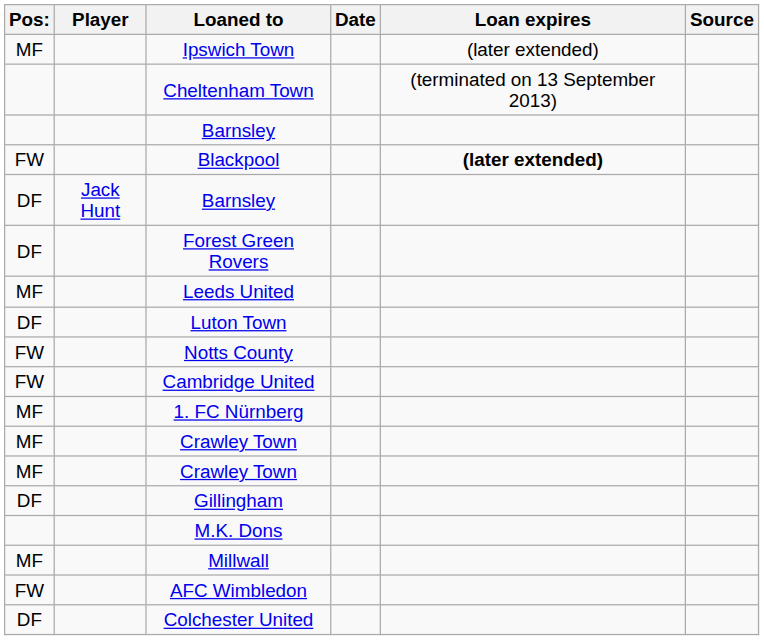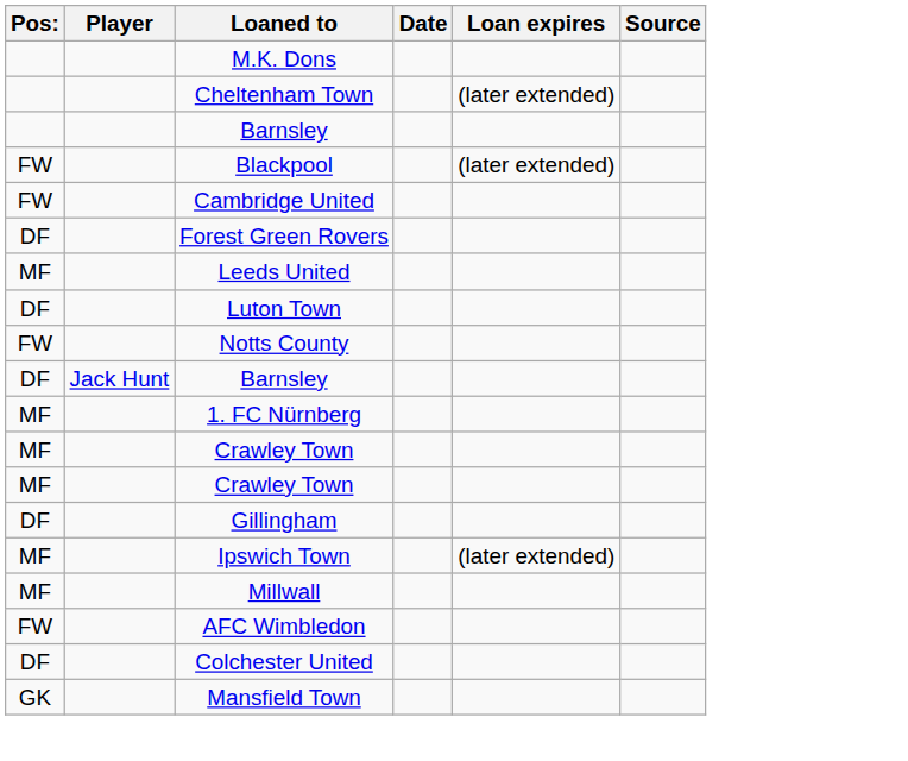 <table class="wikitable sortable" style="text-align:center; font-size:95%;">
 <tr>
 <th>Pos:</th>
 <th>Player</th>
 <th>Loaned to</th>
 <th>Date</th>
 <th>Loan expires</th>
 <th>Source</th>
 </tr>
 <tr>
-<td style="text-align:center;">MF</td>
+<td style="text-align:center;"></td>
 <td></td>
-<td> <a href='#'>Ipswich Town</a></td>
+<td> <a href='#'>M.K. Dons</a></td>
 <td></td>
-<td> (later extended)</td>
+<td></td>
 <td></td>
 </tr>
 <tr>
 <td style="text-align:center;"></td>
 <td></td>
 <td> <a href='#'>Cheltenham Town</a></td>
 <td></td>
-<td> (terminated on 13 September 2013)</td>
+<td> (later extended)</td>
 <td></td>
 </tr>
 <tr>
 <td style="text-align:center;"></td>
 <td></td>
 <td> <a href='#'>Barnsley</a></td>
 <td></td>
 <td></td>
 <td></td>
 </tr>
 <tr>
 <td style="text-align:center;">FW</td>
 <td></td>
 <td> <a href='#'>Blackpool</a></td>
 <td></td>
-<td><strong> (later extended)</strong></td>
+<td> (later extended)</td>
 <td></td>
 </tr>
 <tr>
-<td style="text-align:center;">DF</td>
-<td> <a href='#'>Jack Hunt</a></td>
-<td> <a href='#'>Barnsley</a></td>
+<td style="text-align:center;">FW</td>
+<td></td>
+<td> <a href='#'>Cambridge United</a></td>
 <td></td>
 <td></td>
 <td></td>
 </tr>
 <tr>
 <td style="text-align:center;">DF</td>
 <td></td>
 <td> <a href='#'>Forest Green Rovers</a></td>
 <td></td>
 <td></td>
 <td></td>
 </tr>
 <tr>
 <td style="text-align:center;">MF</td>
 <td></td>
 <td> <a href='#'>Leeds United</a></td>
 <td></td>
 <td></td>
 <td></td>
 </tr>
 <tr>
 <td style="text-align:center;">DF</td>
 <td></td>
 <td> <a href='#'>Luton Town</a></td>
 <td></td>
 <td></td>
 <td></td>
 </tr>
 <tr>
 <td style="text-align:center;">FW</td>
 <td></td>
 <td> <a href='#'>Notts County</a></td>
 <td></td>
 <td></td>
 <td></td>
 </tr>
 <tr>
-<td style="text-align:center;">FW</td>
-<td></td>
-<td> <a href='#'>Cambridge United</a></td>
+<td style="text-align:center;">DF</td>
+<td> <a href='#'>Jack Hunt</a></td>
+<td> <a href='#'>Barnsley</a></td>
 <td></td>
 <td></td>
 <td></td>
 </tr>
 <tr>
 <td style="text-align:center;">MF</td>
 <td></td>
 <td> <a href='#'>1. FC Nürnberg</a></td>
 <td></td>
 <td></td>
 <td></td>
 </tr>
 <tr>
 <td style="text-align:center;">MF</td>
 <td></td>
 <td> <a href='#'>Crawley Town</a></td>
 <td></td>
 <td></td>
 <td></td>
 </tr>
 <tr>
 <td style="text-align:center;">MF</td>
 <td></td>
 <td> <a href='#'>Crawley Town</a></td>
 <td></td>
 <td></td>
 <td></td>
 </tr>
 <tr>
 <td style="text-align:center;">DF</td>
 <td></td>
 <td> <a href='#'>Gillingham</a></td>
 <td></td>
 <td></td>
 <td></td>
 </tr>
 <tr>
-<td style="text-align:center;"></td>
+<td style="text-align:center;">MF</td>
 <td></td>
-<td> <a href='#'>M.K. Dons</a></td>
+<td> <a href='#'>Ipswich Town</a></td>
 <td></td>
-<td></td>
+<td> (later extended)</td>
 <td></td>
 </tr>
 <tr>
 <td style="text-align:center;">MF</td>
 <td></td>
 <td> <a href='#'>Millwall</a></td>
 <td></td>
 <td></td>
 <td></td>
 </tr>
 <tr>
 <td style="text-align:center;">FW</td>
 <td></td>
 <td> <a href='#'>AFC Wimbledon</a></td>
 <td></td>
 <td></td>
 <td></td>
 </tr>
 <tr>
 <td style="text-align:center;">DF</td>
 <td></td>
 <td> <a href='#'>Colchester United</a></td>
 <td></td>
 <td></td>
 <td></td>
 </tr>
+<tr>
+<td style="text-align:center;">GK</td>
+<td></td>
+<td> <a href='#'>Mansfield Town</a></td>
+<td></td>
+<td></td>
+<td></td>
+</tr>
 </table>
